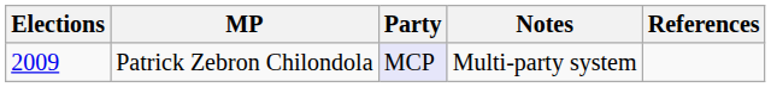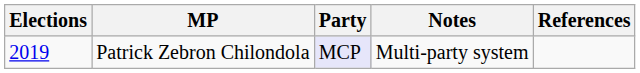 <table class="wikitable">
 <tr>
 <th>Elections</th>
 <th>MP</th>
 <th>Party</th>
 <th>Notes</th>
 <th>References</th>
 </tr>
 <tr>
-<td><a href='#'>2009</a></td>
+<td><a href='#'>2019</a></td>
 <td>Patrick Zebron Chilondola</td>
 <td style="background: lavender;">MCP</td>
 <td>Multi-party system</td>
 <td></td>
 </tr>
 </table>
